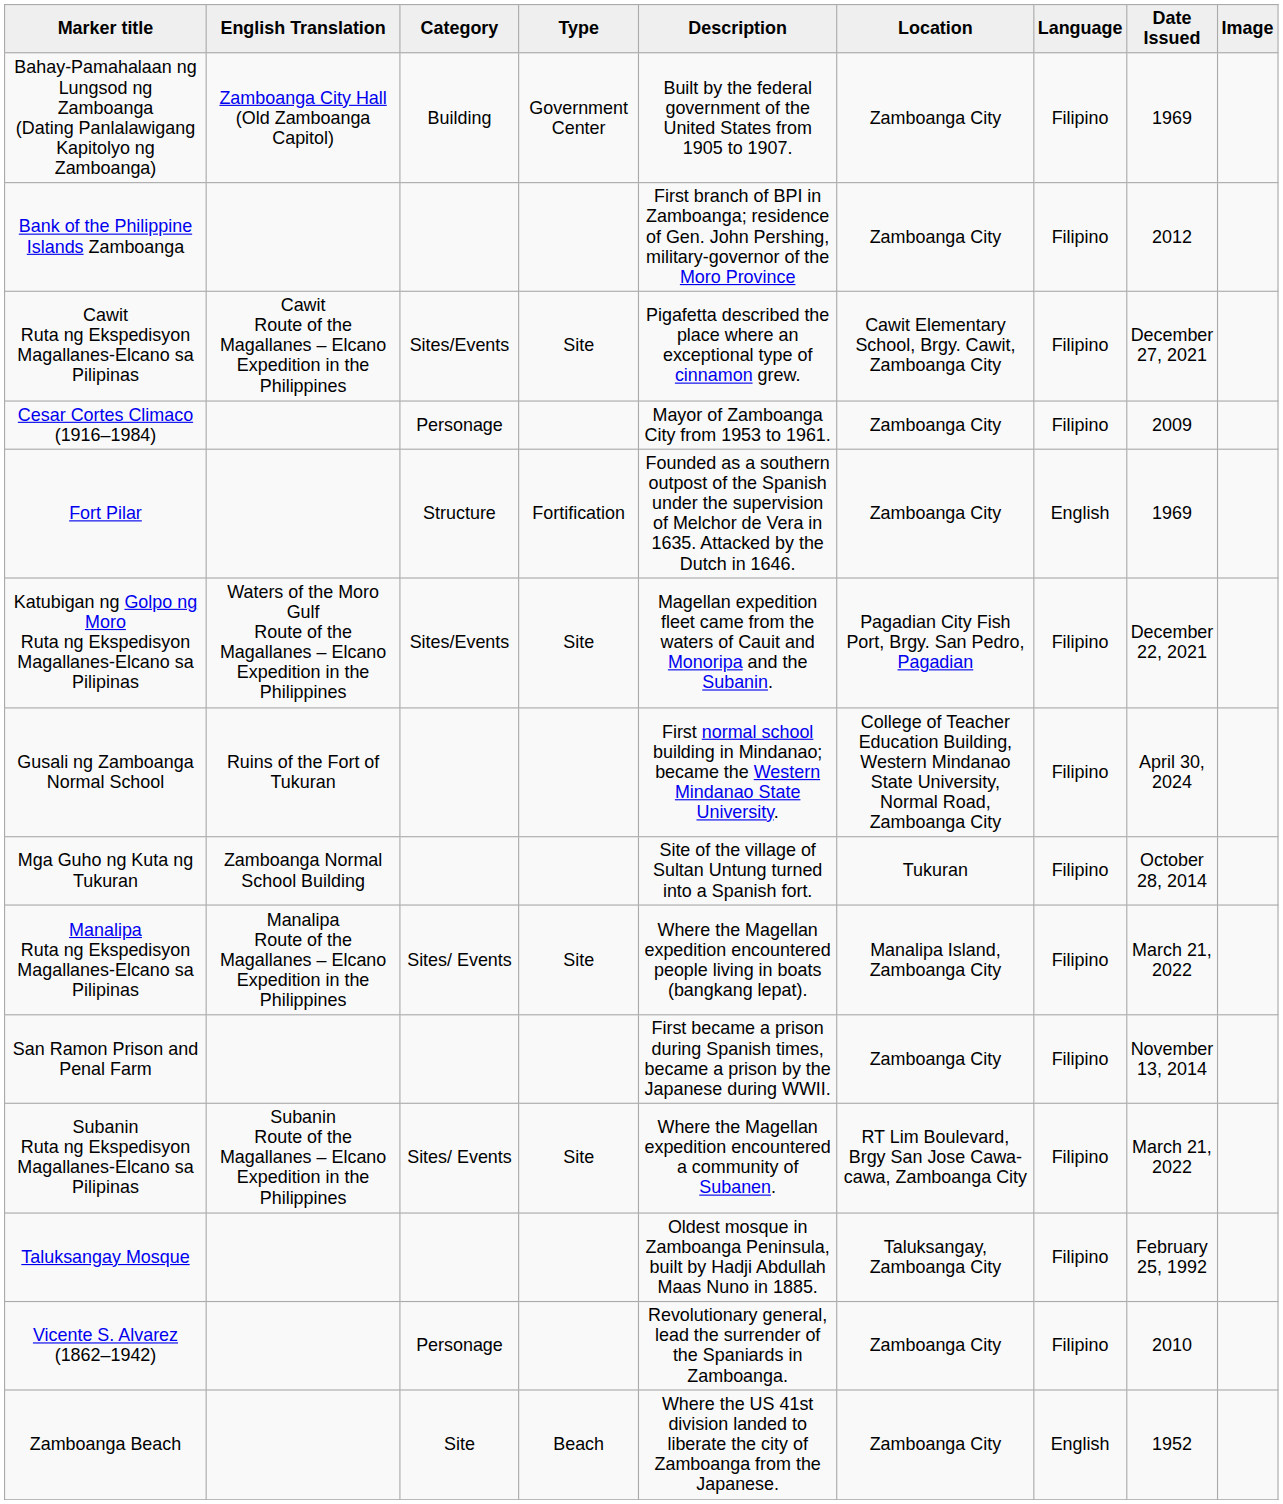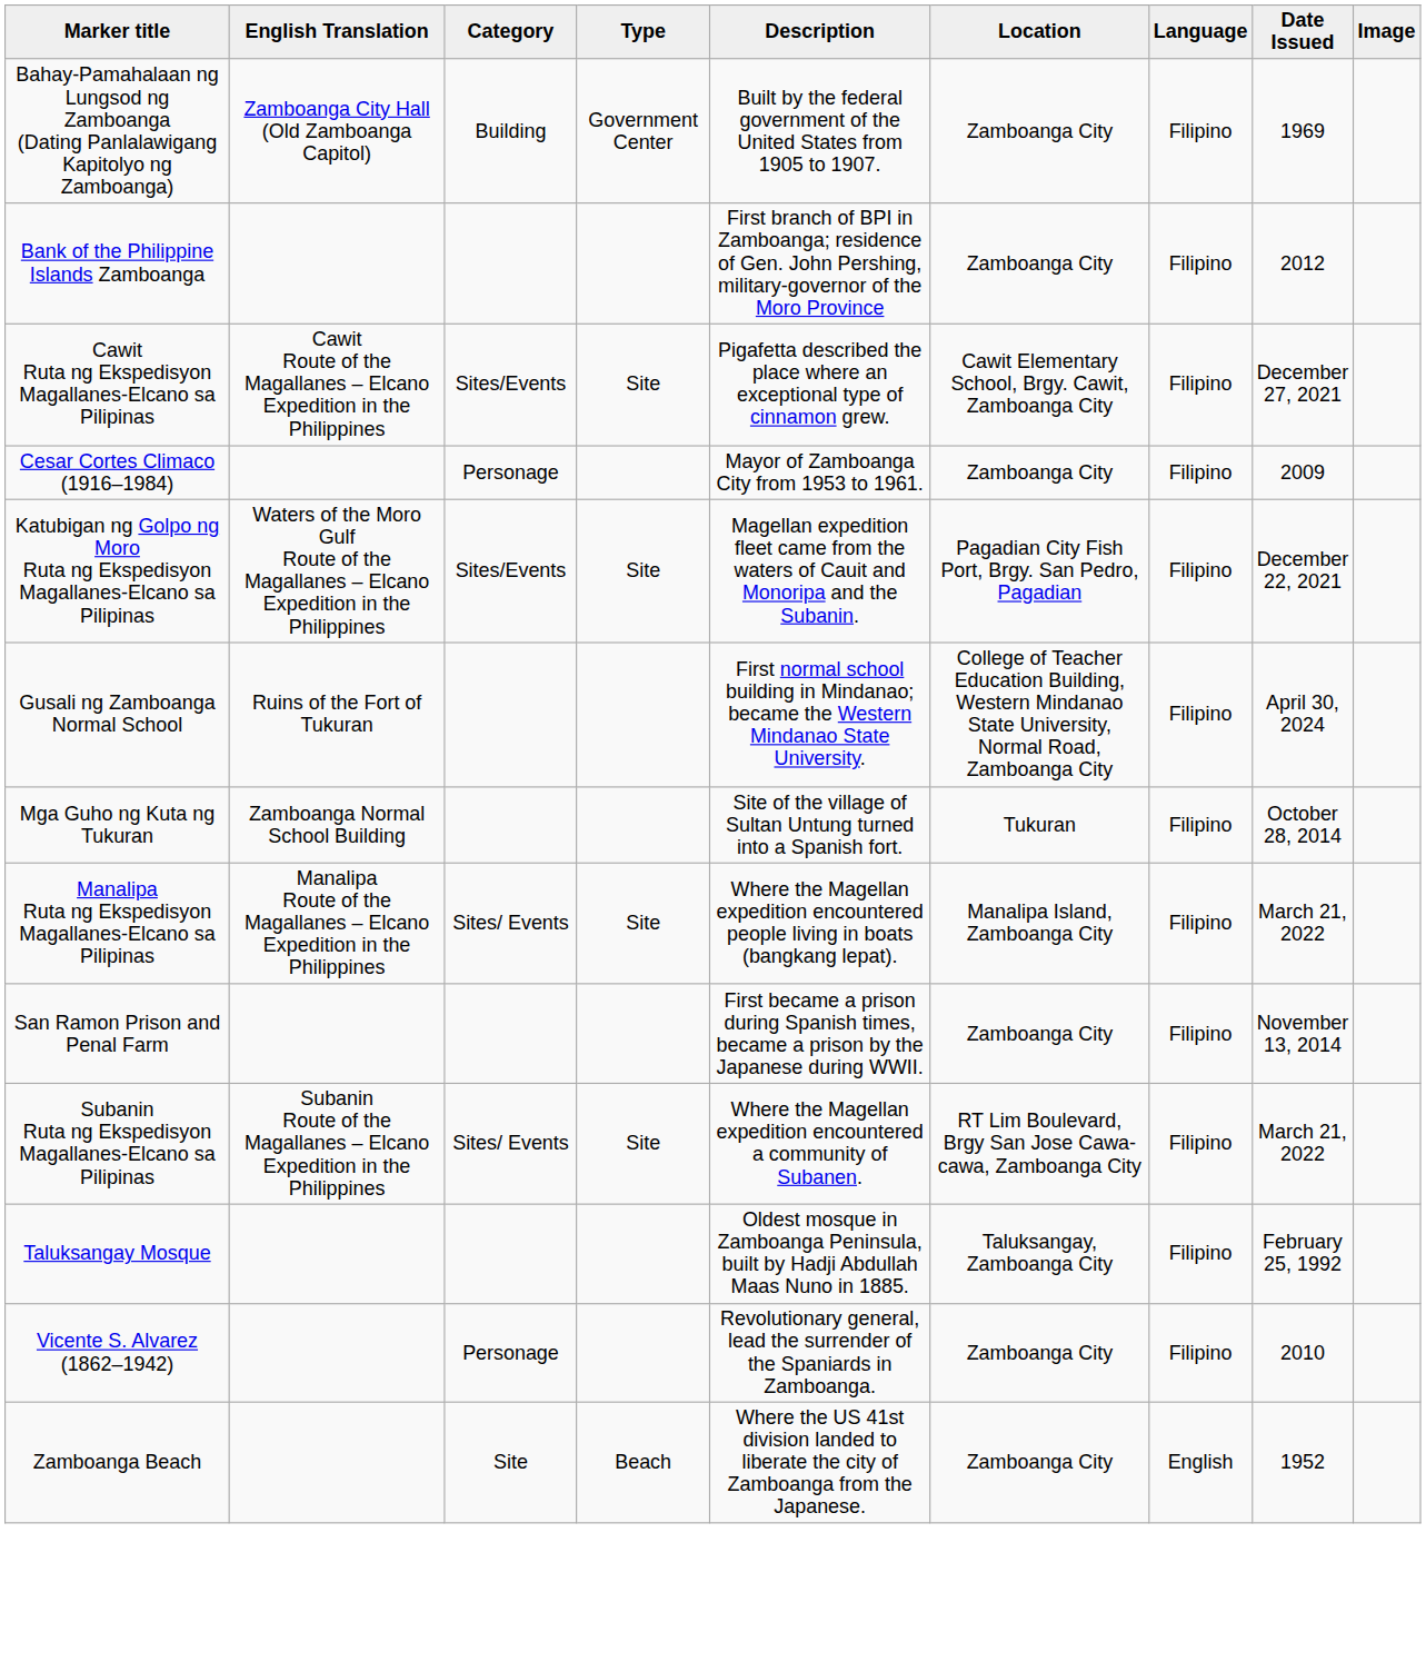 <table class="wikitable" style="width:90%; text-align:center;">
 <tr>
 <th style="width:20%; background:#efefef;">Marker title</th>
 <th style="width:20%; background:#efefef;">English Translation</th>
 <th style="width:10%; background:#efefef;">Category</th>
 <th style="width:10%; background:#efefef;">Type</th>
 <th style="width:20%; background:#efefef;">Description</th>
 <th style="width:20%; background:#efefef;">Location</th>
 <th style="width:10%; background:#efefef;">Language</th>
 <th style="width:10%; background:#efefef;">Date Issued</th>
 <th style="width:10%; background:#efefef;">Image</th>
 </tr>
 <tr>
 <td>Bahay-Pamahalaan ng Lungsod ng Zamboanga <br> (Dating Panlalawigang Kapitolyo ng Zamboanga)</td>
 <td><a href='#'>Zamboanga City Hall</a> (Old Zamboanga Capitol)</td>
 <td>Building</td>
 <td>Government Center</td>
 <td>Built by the federal government of the United States from 1905 to 1907.</td>
 <td>Zamboanga City</td>
 <td>Filipino</td>
 <td>1969</td>
 <td></td>
 </tr>
 <tr>
 <td><a href='#'>Bank of the Philippine Islands</a> Zamboanga</td>
 <td></td>
 <td></td>
 <td></td>
 <td>First branch of BPI in Zamboanga; residence of Gen. John Pershing, military-governor of the <a href='#'>Moro Province</a></td>
 <td>Zamboanga City</td>
 <td>Filipino</td>
 <td>2012</td>
 <td></td>
 </tr>
 <tr>
 <td>Cawit<br>Ruta ng Ekspedisyon Magallanes-Elcano sa Pilipinas</td>
 <td>Cawit<br>Route of the Magallanes – Elcano Expedition in the Philippines</td>
 <td>Sites/Events</td>
 <td>Site</td>
 <td>Pigafetta described the place where an exceptional type of <a href='#'>cinnamon</a> grew.</td>
 <td>Cawit Elementary School, Brgy. Cawit, Zamboanga City</td>
 <td>Filipino</td>
 <td>December 27, 2021</td>
 <td></td>
 </tr>
 <tr>
 <td><a href='#'>Cesar Cortes Climaco</a><br>(1916–1984)</td>
 <td></td>
 <td>Personage</td>
 <td></td>
 <td>Mayor of Zamboanga City from 1953 to 1961.</td>
 <td>Zamboanga City</td>
 <td>Filipino</td>
 <td>2009</td>
-<td></td>
-</tr>
-<tr>
-<td><a href='#'>Fort Pilar</a></td>
-<td></td>
-<td>Structure</td>
-<td>Fortification</td>
-<td>Founded as a southern outpost of the Spanish under the supervision of Melchor de Vera in 1635. Attacked by the Dutch in 1646.</td>
-<td>Zamboanga City</td>
-<td>English</td>
-<td>1969</td>
 <td></td>
 </tr>
 <tr>
 <td>Katubigan ng <a href='#'>Golpo ng Moro</a><br>Ruta ng Ekspedisyon Magallanes-Elcano sa Pilipinas</td>
 <td>Waters of the Moro Gulf<br>Route of the Magallanes – Elcano Expedition in the Philippines</td>
 <td>Sites/Events</td>
 <td>Site</td>
 <td>Magellan expedition fleet came from the waters of Cauit and <a href='#'>Monoripa</a> and the <a href='#'>Subanin</a>.</td>
 <td>Pagadian City Fish Port, Brgy. San Pedro, <a href='#'>Pagadian</a></td>
 <td>Filipino</td>
 <td>December 22, 2021</td>
 <td></td>
 </tr>
 <tr>
 <td>Gusali ng Zamboanga Normal School</td>
 <td>Ruins of the Fort of Tukuran</td>
 <td></td>
 <td></td>
 <td>First <a href='#'>normal school</a> building in Mindanao; became the <a href='#'>Western Mindanao State University</a>.</td>
 <td>College of Teacher Education Building, Western Mindanao State University, Normal Road, Zamboanga City</td>
 <td>Filipino</td>
 <td>April 30, 2024</td>
 <td></td>
 </tr>
 <tr>
 <td>Mga Guho ng Kuta ng Tukuran</td>
 <td>Zamboanga Normal School Building</td>
 <td></td>
 <td></td>
 <td>Site of the village of Sultan Untung turned into a Spanish fort.</td>
 <td>Tukuran</td>
 <td>Filipino</td>
 <td>October 28, 2014</td>
 <td></td>
 </tr>
 <tr>
 <td><a href='#'>Manalipa</a><br>Ruta ng Ekspedisyon Magallanes-Elcano sa Pilipinas</td>
 <td>Manalipa<br>Route of the Magallanes – Elcano Expedition in the Philippines</td>
 <td>Sites/ Events</td>
 <td>Site</td>
 <td>Where the Magellan expedition encountered people living in boats (bangkang lepat).</td>
 <td>Manalipa Island, Zamboanga City</td>
 <td>Filipino</td>
 <td>March 21, 2022</td>
 <td></td>
 </tr>
 <tr>
 <td>San Ramon Prison and Penal Farm</td>
 <td></td>
 <td></td>
 <td></td>
 <td>First became a prison during Spanish times, became a prison by the Japanese during WWII.</td>
 <td>Zamboanga City</td>
 <td>Filipino</td>
 <td>November 13, 2014</td>
 <td></td>
 </tr>
 <tr>
 <td>Subanin<br>Ruta ng Ekspedisyon Magallanes-Elcano sa Pilipinas</td>
 <td>Subanin<br>Route of the Magallanes – Elcano Expedition in the Philippines</td>
 <td>Sites/ Events</td>
 <td>Site</td>
 <td>Where the Magellan expedition encountered a community of <a href='#'>Subanen</a>.</td>
 <td>RT Lim Boulevard, Brgy San Jose Cawa-cawa, Zamboanga City</td>
 <td>Filipino</td>
 <td>March 21, 2022</td>
 <td></td>
 </tr>
 <tr>
 <td><a href='#'>Taluksangay Mosque</a></td>
 <td></td>
 <td></td>
 <td></td>
 <td>Oldest mosque in Zamboanga Peninsula, built by Hadji Abdullah Maas Nuno in 1885.</td>
 <td>Taluksangay, Zamboanga City</td>
 <td>Filipino</td>
 <td>February 25, 1992</td>
 <td></td>
 </tr>
 <tr>
 <td><a href='#'>Vicente S. Alvarez</a><br>(1862–1942)</td>
 <td></td>
 <td>Personage</td>
 <td></td>
 <td>Revolutionary general, lead the surrender of the Spaniards in Zamboanga.</td>
 <td>Zamboanga City</td>
 <td>Filipino</td>
 <td>2010</td>
 <td></td>
 </tr>
 <tr>
 <td>Zamboanga Beach</td>
 <td></td>
 <td>Site</td>
 <td>Beach</td>
 <td>Where the US 41st division landed to liberate the city of Zamboanga from the Japanese.</td>
 <td>Zamboanga City</td>
 <td>English</td>
 <td>1952</td>
 <td></td>
 </tr>
 </table>
